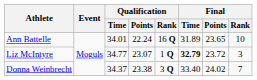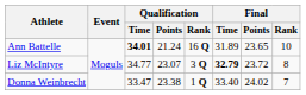 <table class=wikitable style=font-size:90%;text-align:center>
 <tr>
 <th rowspan=2>Athlete</th>
 <th rowspan=2>Event</th>
 <th colspan=3>Qualification</th>
 <th colspan=3>Final</th>
 </tr>
 <tr style=font-size:95%>
 <th>Time</th>
 <th>Points</th>
 <th>Rank</th>
 <th>Time</th>
 <th>Points</th>
 <th>Rank</th>
 </tr>
 <tr>
 <td align=left><a href='#'>Ann Battelle</a></td>
 <td align=left rowspan=3><a href='#'>Moguls</a></td>
-<td>34.01</td>
-<td>22.24</td>
+<td><strong>34.01</strong></td>
+<td>21.24</td>
 <td>16 <strong>Q</strong></td>
 <td>31.89</td>
 <td>23.65</td>
 <td>10</td>
 </tr>
 <tr>
 <td align=left><a href='#'>Liz McIntyre</a></td>
 <td>34.77</td>
 <td>23.07</td>
-<td>1 <strong>Q</strong></td>
+<td>3 <strong>Q</strong></td>
 <td><strong>32.79</strong></td>
 <td>23.72</td>
-<td>3</td>
+<td>8</td>
 </tr>
 <tr>
 <td align=left><a href='#'>Donna Weinbrecht</a></td>
-<td>34.37</td>
+<td>33.47</td>
 <td>23.38</td>
-<td>3 <strong>Q</strong></td>
+<td>1 <strong>Q</strong></td>
 <td>33.40</td>
 <td>24.02</td>
 <td>7</td>
 </tr>
 </table>
